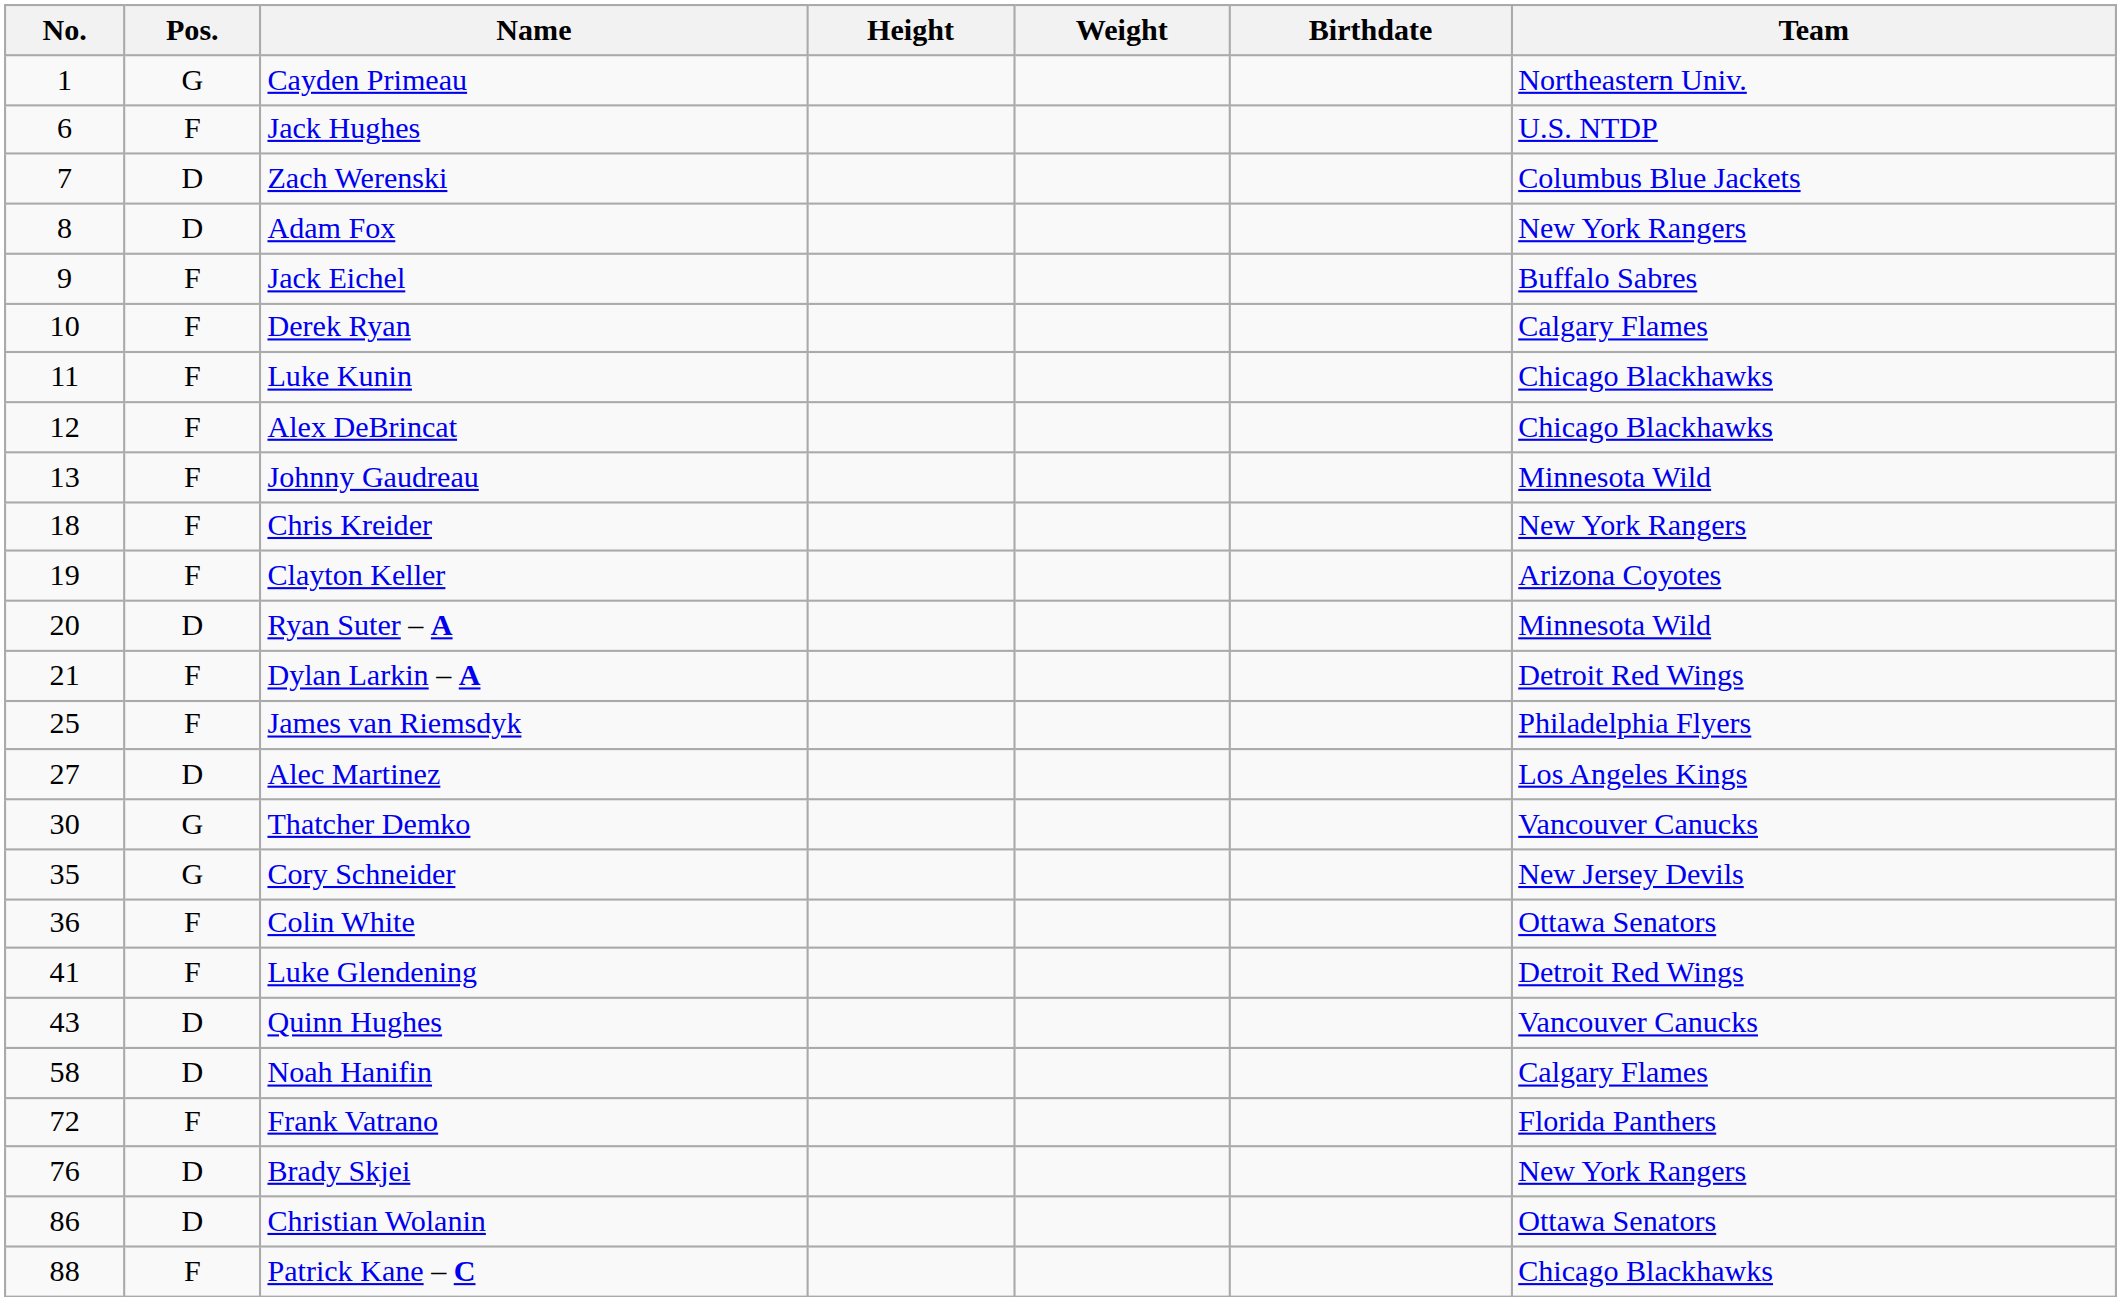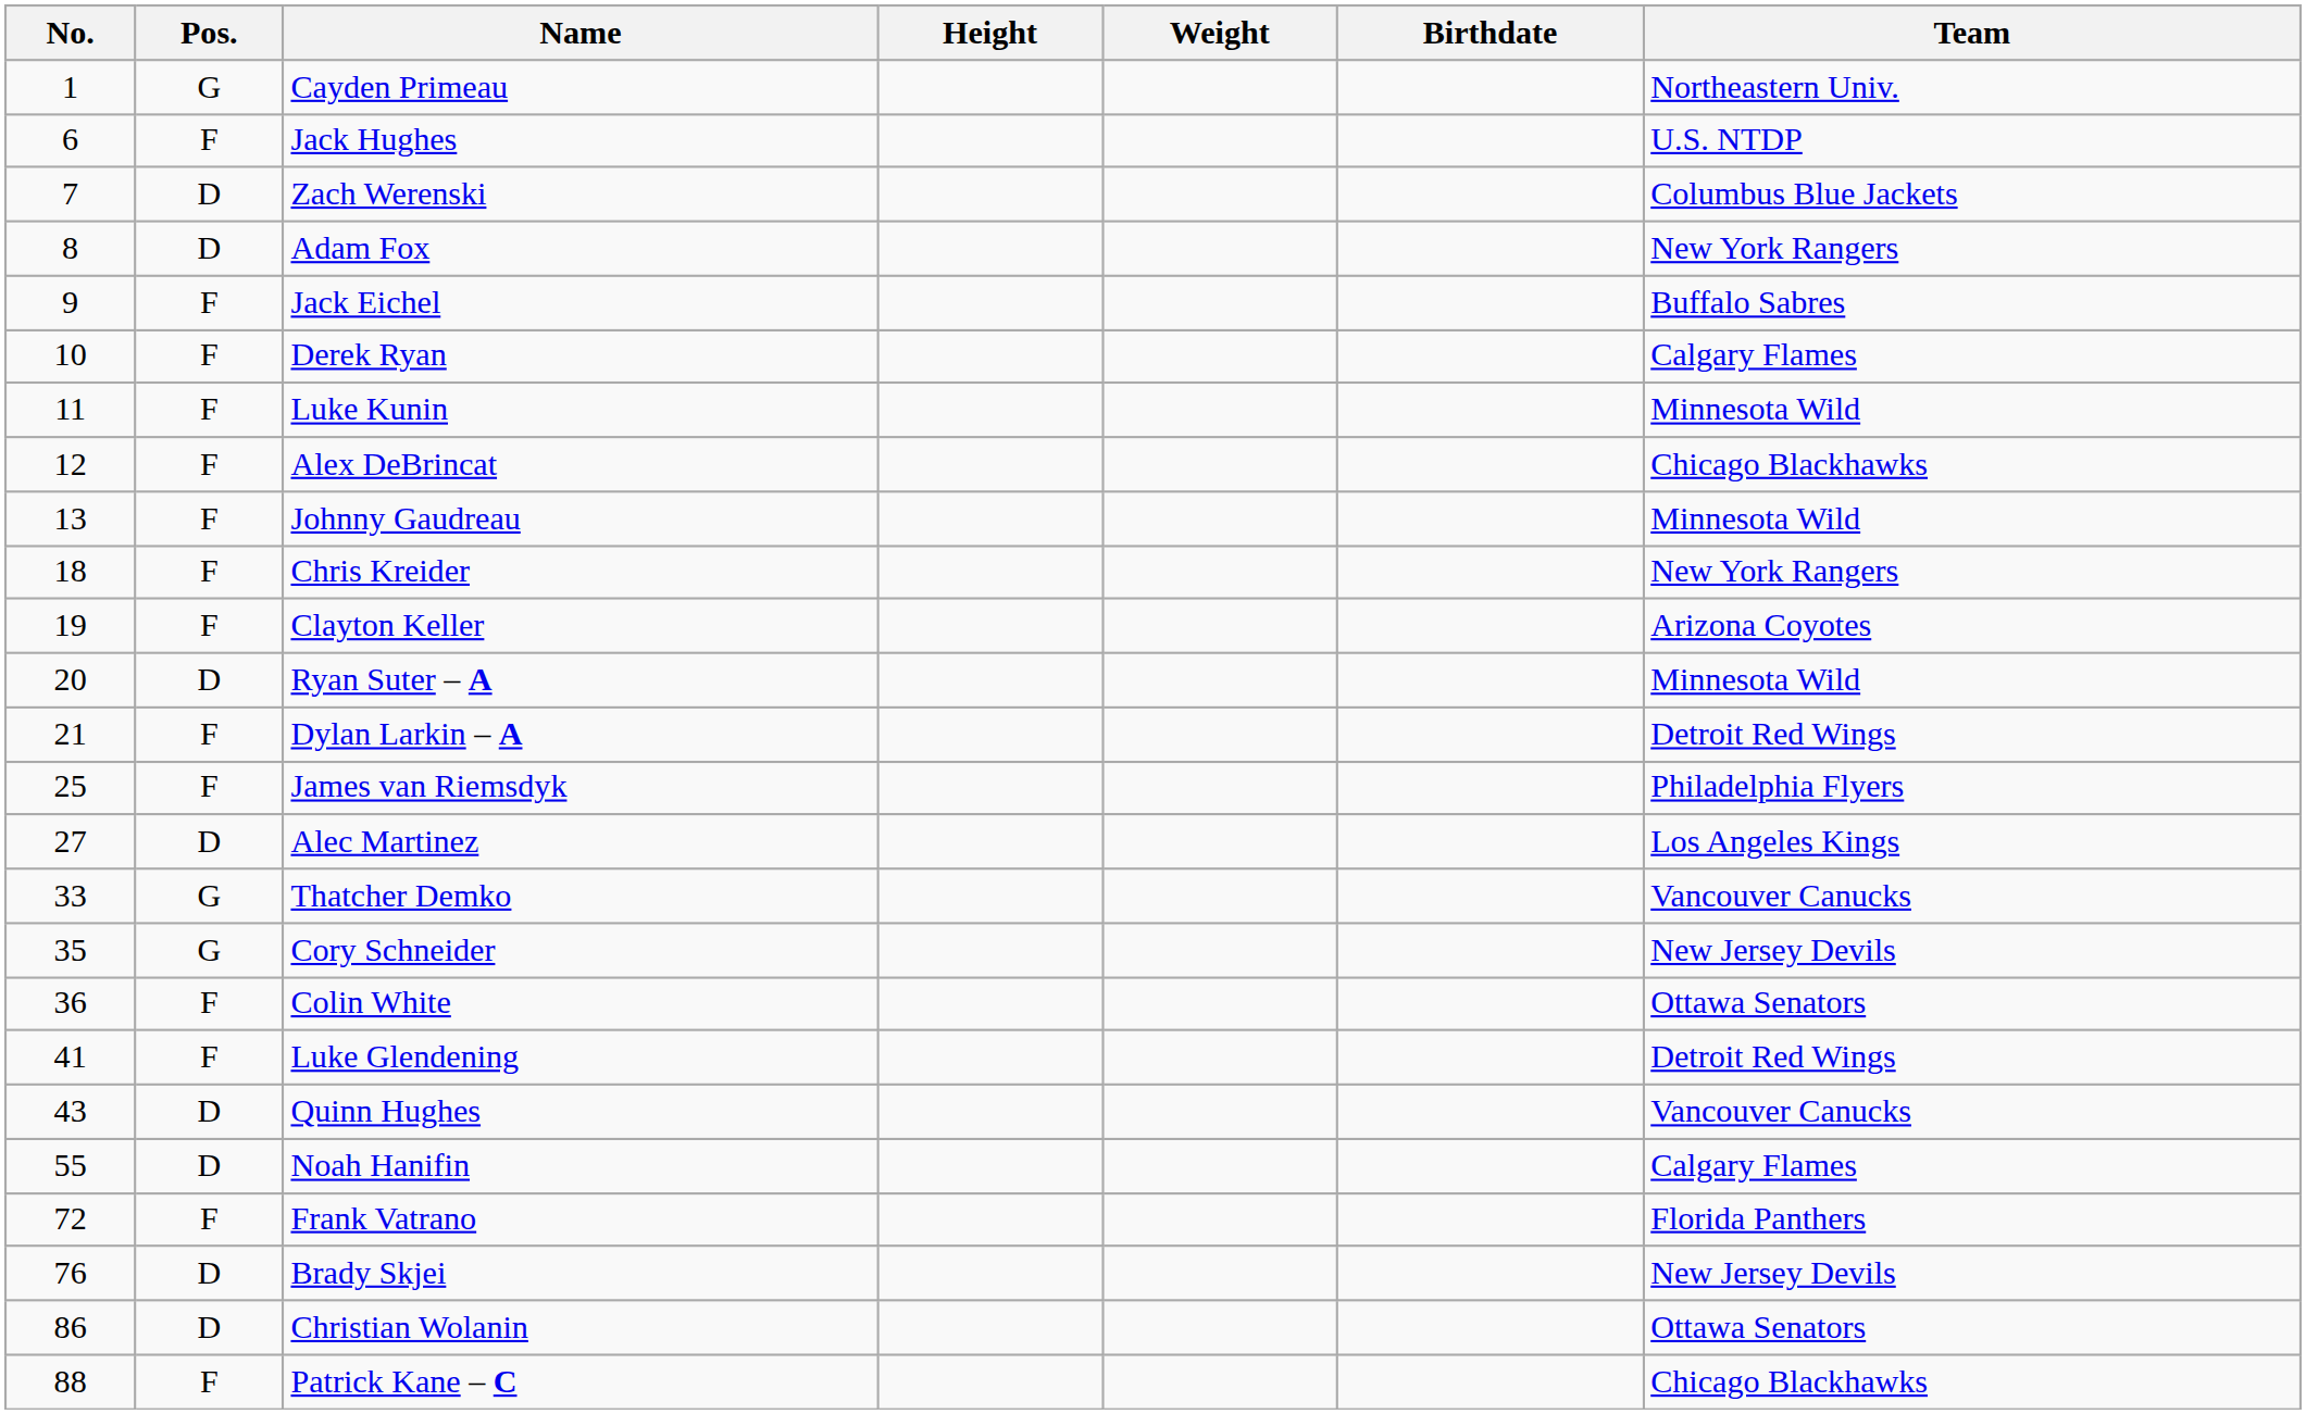 <table width="80%" class="wikitable sortable" style="font-size: 90%; text-align: center">
 <tr>
 <th>No.</th>
 <th>Pos.</th>
 <th>Name</th>
 <th>Height</th>
 <th>Weight</th>
 <th>Birthdate</th>
 <th>Team</th>
 </tr>
 <tr>
 <td>1</td>
 <td>G</td>
 <td align=left><a href='#'>Cayden Primeau</a></td>
 <td></td>
 <td></td>
 <td></td>
 <td style="text-align:left;"> <a href='#'>Northeastern Univ.</a></td>
 </tr>
 <tr>
 <td>6</td>
 <td>F</td>
 <td align=left><a href='#'>Jack Hughes</a></td>
 <td></td>
 <td></td>
 <td></td>
 <td style="text-align:left;"> <a href='#'>U.S. NTDP</a></td>
 </tr>
 <tr>
 <td>7</td>
 <td>D</td>
 <td align=left><a href='#'>Zach Werenski</a></td>
 <td></td>
 <td></td>
 <td></td>
 <td style="text-align:left;"> <a href='#'>Columbus Blue Jackets</a></td>
 </tr>
 <tr>
 <td>8</td>
 <td>D</td>
 <td align=left><a href='#'>Adam Fox</a></td>
 <td></td>
 <td></td>
 <td></td>
 <td style="text-align:left;"> <a href='#'>New York Rangers</a></td>
 </tr>
 <tr>
 <td>9</td>
 <td>F</td>
 <td align=left><a href='#'>Jack Eichel</a></td>
 <td></td>
 <td></td>
 <td></td>
 <td style="text-align:left;"> <a href='#'>Buffalo Sabres</a></td>
 </tr>
 <tr>
 <td>10</td>
 <td>F</td>
 <td align=left><a href='#'>Derek Ryan</a></td>
 <td></td>
 <td></td>
 <td></td>
 <td style="text-align:left;"> <a href='#'>Calgary Flames</a></td>
 </tr>
 <tr>
 <td>11</td>
 <td>F</td>
 <td align=left><a href='#'>Luke Kunin</a></td>
 <td></td>
 <td></td>
 <td></td>
-<td style="text-align:left;"> <a href='#'>Chicago Blackhawks</a></td>
+<td style="text-align:left;"> <a href='#'>Minnesota Wild</a></td>
 </tr>
 <tr>
 <td>12</td>
 <td>F</td>
 <td align=left><a href='#'>Alex DeBrincat</a></td>
 <td></td>
 <td></td>
 <td></td>
 <td style="text-align:left;"> <a href='#'>Chicago Blackhawks</a></td>
 </tr>
 <tr>
 <td>13</td>
 <td>F</td>
 <td align=left><a href='#'>Johnny Gaudreau</a></td>
 <td></td>
 <td></td>
 <td></td>
 <td style="text-align:left;"> <a href='#'>Minnesota Wild</a></td>
 </tr>
 <tr>
 <td>18</td>
 <td>F</td>
 <td align=left><a href='#'>Chris Kreider</a></td>
 <td></td>
 <td></td>
 <td></td>
 <td style="text-align:left;"> <a href='#'>New York Rangers</a></td>
 </tr>
 <tr>
 <td>19</td>
 <td>F</td>
 <td align=left><a href='#'>Clayton Keller</a></td>
 <td></td>
 <td></td>
 <td></td>
 <td style="text-align:left;"> <a href='#'>Arizona Coyotes</a></td>
 </tr>
 <tr>
 <td>20</td>
 <td>D</td>
 <td align=left><a href='#'>Ryan Suter</a> – <strong><a href='#'>A</a></strong></td>
 <td></td>
 <td></td>
 <td></td>
 <td style="text-align:left;"> <a href='#'>Minnesota Wild</a></td>
 </tr>
 <tr>
 <td>21</td>
 <td>F</td>
 <td align=left><a href='#'>Dylan Larkin</a> – <strong><a href='#'>A</a></strong></td>
 <td></td>
 <td></td>
 <td></td>
 <td style="text-align:left;"> <a href='#'>Detroit Red Wings</a></td>
 </tr>
 <tr>
 <td>25</td>
 <td>F</td>
 <td align=left><a href='#'>James van Riemsdyk</a></td>
 <td></td>
 <td></td>
 <td></td>
 <td style="text-align:left;"> <a href='#'>Philadelphia Flyers</a></td>
 </tr>
 <tr>
 <td>27</td>
 <td>D</td>
 <td align=left><a href='#'>Alec Martinez</a></td>
 <td></td>
 <td></td>
 <td></td>
 <td style="text-align:left;"> <a href='#'>Los Angeles Kings</a></td>
 </tr>
 <tr>
-<td>30</td>
+<td>33</td>
 <td>G</td>
 <td align=left><a href='#'>Thatcher Demko</a></td>
 <td></td>
 <td></td>
 <td></td>
 <td style="text-align:left;"> <a href='#'>Vancouver Canucks</a></td>
 </tr>
 <tr>
 <td>35</td>
 <td>G</td>
 <td align=left><a href='#'>Cory Schneider</a></td>
 <td></td>
 <td></td>
 <td></td>
 <td style="text-align:left;"> <a href='#'>New Jersey Devils</a></td>
 </tr>
 <tr>
 <td>36</td>
 <td>F</td>
 <td align=left><a href='#'>Colin White</a></td>
 <td></td>
 <td></td>
 <td></td>
 <td style="text-align:left;"> <a href='#'>Ottawa Senators</a></td>
 </tr>
 <tr>
 <td>41</td>
 <td>F</td>
 <td align=left><a href='#'>Luke Glendening</a></td>
 <td></td>
 <td></td>
 <td></td>
 <td style="text-align:left;"> <a href='#'>Detroit Red Wings</a></td>
 </tr>
 <tr>
 <td>43</td>
 <td>D</td>
 <td align=left><a href='#'>Quinn Hughes</a></td>
 <td></td>
 <td></td>
 <td></td>
 <td style="text-align:left;"> <a href='#'>Vancouver Canucks</a></td>
 </tr>
 <tr>
-<td>58</td>
+<td>55</td>
 <td>D</td>
 <td align=left><a href='#'>Noah Hanifin</a></td>
 <td></td>
 <td></td>
 <td></td>
 <td style="text-align:left;"> <a href='#'>Calgary Flames</a></td>
 </tr>
 <tr>
 <td>72</td>
 <td>F</td>
 <td align=left><a href='#'>Frank Vatrano</a></td>
 <td></td>
 <td></td>
 <td></td>
 <td style="text-align:left;"> <a href='#'>Florida Panthers</a></td>
 </tr>
 <tr>
 <td>76</td>
 <td>D</td>
 <td align=left><a href='#'>Brady Skjei</a></td>
 <td></td>
 <td></td>
 <td></td>
-<td style="text-align:left;"> <a href='#'>New York Rangers</a></td>
+<td style="text-align:left;"> <a href='#'>New Jersey Devils</a></td>
 </tr>
 <tr>
 <td>86</td>
 <td>D</td>
 <td align=left><a href='#'>Christian Wolanin</a></td>
 <td></td>
 <td></td>
 <td></td>
 <td style="text-align:left;"> <a href='#'>Ottawa Senators</a></td>
 </tr>
 <tr>
 <td>88</td>
 <td>F</td>
 <td align=left><a href='#'>Patrick Kane</a> – <strong><a href='#'>C</a></strong></td>
 <td></td>
 <td></td>
 <td></td>
 <td style="text-align:left;"> <a href='#'>Chicago Blackhawks</a></td>
 </tr>
 </table>
